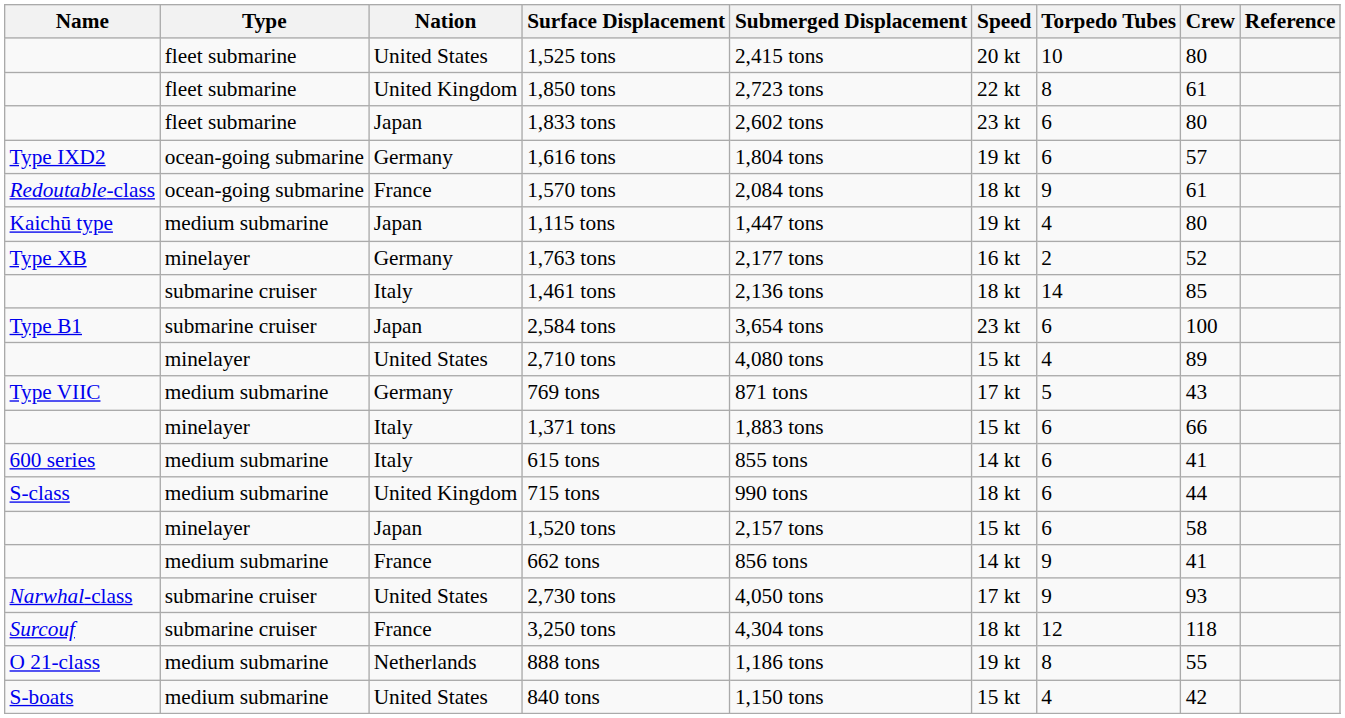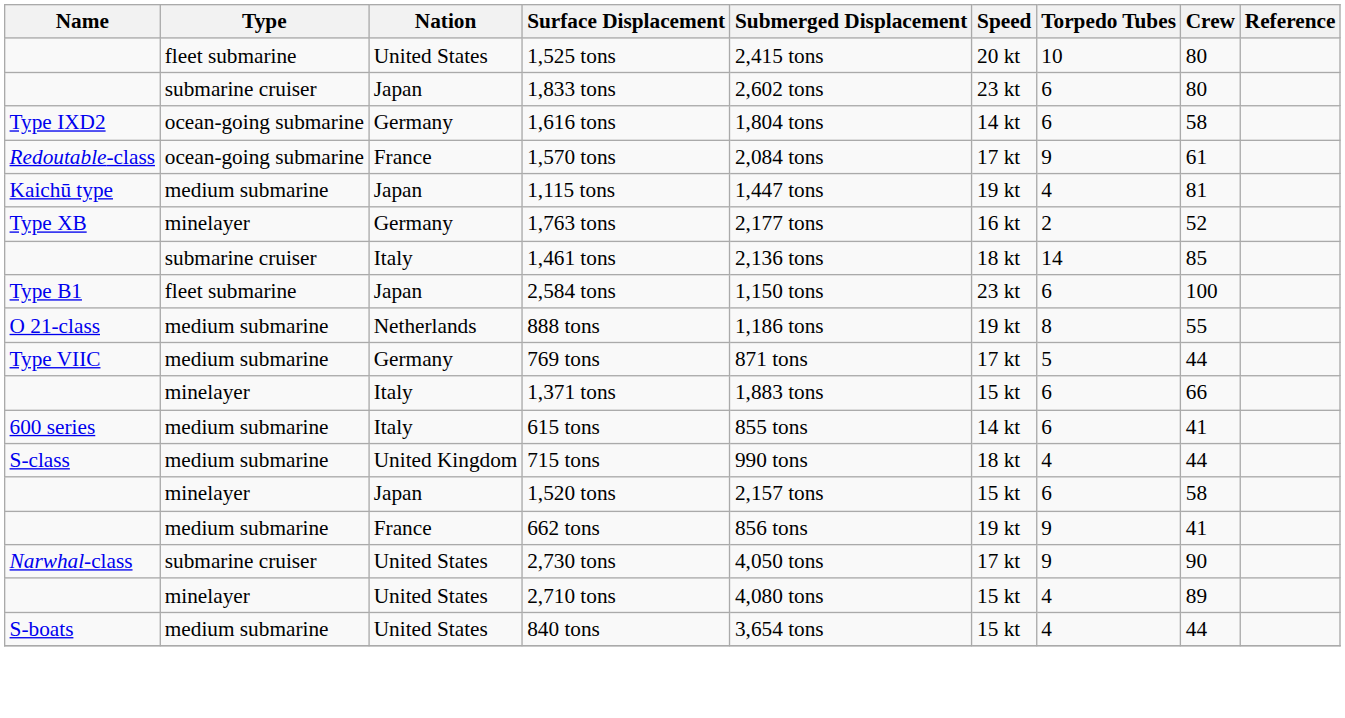 <table class="wikitable sortable">
 <tr>
 <th>Name</th>
 <th>Type</th>
 <th>Nation</th>
 <th>Surface Displacement</th>
 <th>Submerged Displacement</th>
 <th>Speed</th>
 <th>Torpedo Tubes</th>
 <th>Crew</th>
 <th>Reference</th>
 </tr>
 <tr>
 <td></td>
 <td>fleet submarine</td>
 <td>United States</td>
 <td>1,525 tons</td>
 <td>2,415 tons</td>
 <td>20 kt</td>
 <td>10</td>
 <td>80</td>
 <td></td>
 </tr>
 <tr>
 <td></td>
-<td>fleet submarine</td>
-<td>United Kingdom</td>
-<td>1,850 tons</td>
-<td>2,723 tons</td>
-<td>22 kt</td>
-<td>8</td>
-<td>61</td>
-<td></td>
-</tr>
-<tr>
-<td></td>
-<td>fleet submarine</td>
+<td>submarine cruiser</td>
 <td>Japan</td>
 <td>1,833 tons</td>
 <td>2,602 tons</td>
 <td>23 kt</td>
 <td>6</td>
 <td>80</td>
 <td></td>
 </tr>
 <tr>
 <td><a href='#'>Type IXD2</a></td>
 <td>ocean-going submarine</td>
 <td>Germany</td>
 <td>1,616 tons</td>
 <td>1,804 tons</td>
-<td>19 kt</td>
+<td>14 kt</td>
 <td>6</td>
-<td>57</td>
+<td>58</td>
 <td></td>
 </tr>
 <tr>
 <td><a href='#'><em>Redoutable</em>-class</a></td>
 <td>ocean-going submarine</td>
 <td>France</td>
 <td>1,570 tons</td>
 <td>2,084 tons</td>
-<td>18 kt</td>
+<td>17 kt</td>
 <td>9</td>
 <td>61</td>
 <td></td>
 </tr>
 <tr>
 <td><a href='#'>Kaichū type</a></td>
 <td>medium submarine</td>
 <td>Japan</td>
 <td>1,115 tons</td>
 <td>1,447 tons</td>
 <td>19 kt</td>
 <td>4</td>
-<td>80</td>
+<td>81</td>
 <td></td>
 </tr>
 <tr>
 <td><a href='#'>Type XB</a></td>
 <td>minelayer</td>
 <td>Germany</td>
 <td>1,763 tons</td>
 <td>2,177 tons</td>
 <td>16 kt</td>
 <td>2</td>
 <td>52</td>
 <td></td>
 </tr>
 <tr>
 <td></td>
 <td>submarine cruiser</td>
 <td>Italy</td>
 <td>1,461 tons</td>
 <td>2,136 tons</td>
 <td>18 kt</td>
 <td>14</td>
 <td>85</td>
 <td></td>
 </tr>
 <tr>
 <td><a href='#'>Type B1</a></td>
-<td>submarine cruiser</td>
+<td>fleet submarine</td>
 <td>Japan</td>
 <td>2,584 tons</td>
-<td>3,654 tons</td>
+<td>1,150 tons</td>
 <td>23 kt</td>
 <td>6</td>
 <td>100</td>
 <td></td>
 </tr>
 <tr>
-<td></td>
-<td>minelayer</td>
-<td>United States</td>
-<td>2,710 tons</td>
-<td>4,080 tons</td>
-<td>15 kt</td>
-<td>4</td>
-<td>89</td>
+<td><a href='#'>O 21-class</a></td>
+<td>medium submarine</td>
+<td>Netherlands</td>
+<td>888 tons</td>
+<td>1,186 tons</td>
+<td>19 kt</td>
+<td>8</td>
+<td>55</td>
 <td></td>
 </tr>
 <tr>
 <td><a href='#'>Type VIIC</a></td>
 <td>medium submarine</td>
 <td>Germany</td>
 <td>769 tons</td>
 <td>871 tons</td>
 <td>17 kt</td>
 <td>5</td>
-<td>43</td>
+<td>44</td>
 <td></td>
 </tr>
 <tr>
 <td></td>
 <td>minelayer</td>
 <td>Italy</td>
 <td>1,371 tons</td>
 <td>1,883 tons</td>
 <td>15 kt</td>
 <td>6</td>
 <td>66</td>
 <td></td>
 </tr>
 <tr>
 <td><a href='#'>600 series</a></td>
 <td>medium submarine</td>
 <td>Italy</td>
 <td>615 tons</td>
 <td>855 tons</td>
 <td>14 kt</td>
 <td>6</td>
 <td>41</td>
 <td></td>
 </tr>
 <tr>
 <td><a href='#'>S-class</a></td>
 <td>medium submarine</td>
 <td>United Kingdom</td>
 <td>715 tons</td>
 <td>990 tons</td>
 <td>18 kt</td>
-<td>6</td>
+<td>4</td>
 <td>44</td>
 <td></td>
 </tr>
 <tr>
 <td></td>
 <td>minelayer</td>
 <td>Japan</td>
 <td>1,520 tons</td>
 <td>2,157 tons</td>
 <td>15 kt</td>
 <td>6</td>
 <td>58</td>
 <td></td>
 </tr>
 <tr>
 <td></td>
 <td>medium submarine</td>
 <td>France</td>
 <td>662 tons</td>
 <td>856 tons</td>
-<td>14 kt</td>
+<td>19 kt</td>
 <td>9</td>
 <td>41</td>
 <td></td>
 </tr>
 <tr>
 <td><a href='#'><em>Narwhal</em>-class</a></td>
 <td>submarine cruiser</td>
 <td>United States</td>
 <td>2,730 tons</td>
 <td>4,050 tons</td>
 <td>17 kt</td>
 <td>9</td>
-<td>93</td>
+<td>90</td>
 <td></td>
 </tr>
 <tr>
-<td><a href='#'><em>Surcouf</em></a></td>
-<td>submarine cruiser</td>
-<td>France</td>
-<td>3,250 tons</td>
-<td>4,304 tons</td>
-<td>18 kt</td>
-<td>12</td>
-<td>118</td>
 <td></td>
-</tr>
-<tr>
-<td><a href='#'>O 21-class</a></td>
-<td>medium submarine</td>
-<td>Netherlands</td>
-<td>888 tons</td>
-<td>1,186 tons</td>
-<td>19 kt</td>
-<td>8</td>
-<td>55</td>
+<td>minelayer</td>
+<td>United States</td>
+<td>2,710 tons</td>
+<td>4,080 tons</td>
+<td>15 kt</td>
+<td>4</td>
+<td>89</td>
 <td></td>
 </tr>
 <tr>
 <td><a href='#'>S-boats</a></td>
 <td>medium submarine</td>
 <td>United States</td>
 <td>840 tons</td>
-<td>1,150 tons</td>
+<td>3,654 tons</td>
 <td>15 kt</td>
 <td>4</td>
-<td>42</td>
+<td>44</td>
 <td></td>
 </tr>
 <tr>
 </tr>
 </table>
